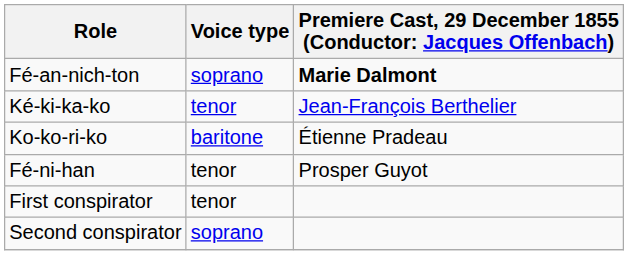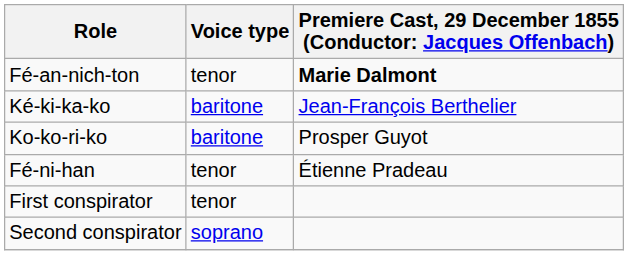 <table class="wikitable">
 <tr>
 <th>Role</th>
 <th>Voice type</th>
 <th>Premiere Cast, 29 December 1855<br>(Conductor: <a href='#'>Jacques Offenbach</a>)</th>
 </tr>
 <tr>
 <td>Fé-an-nich-ton</td>
-<td><a href='#'>soprano</a></td>
+<td>tenor</td>
 <td><strong>Marie Dalmont</strong></td>
 </tr>
 <tr>
 <td>Ké-ki-ka-ko</td>
-<td><a href='#'>tenor</a></td>
+<td><a href='#'>baritone</a></td>
 <td><a href='#'>Jean-François Berthelier</a></td>
 </tr>
 <tr>
 <td>Ko-ko-ri-ko</td>
 <td><a href='#'>baritone</a></td>
-<td>Étienne Pradeau</td>
+<td>Prosper Guyot</td>
 </tr>
 <tr>
 <td>Fé-ni-han</td>
 <td>tenor</td>
-<td>Prosper Guyot</td>
+<td>Étienne Pradeau</td>
 </tr>
 <tr>
 <td>First conspirator</td>
 <td>tenor</td>
 <td></td>
 </tr>
 <tr>
 <td>Second conspirator</td>
 <td><a href='#'>soprano</a></td>
 <td></td>
 </tr>
 <tr>
 </tr>
 </table>
